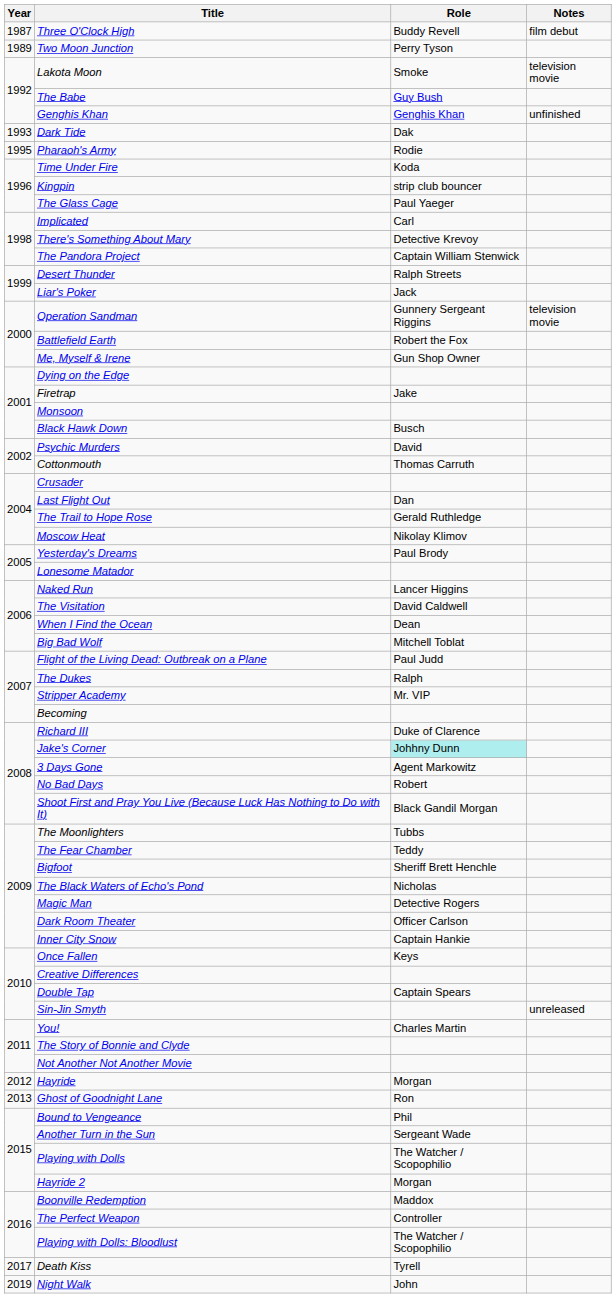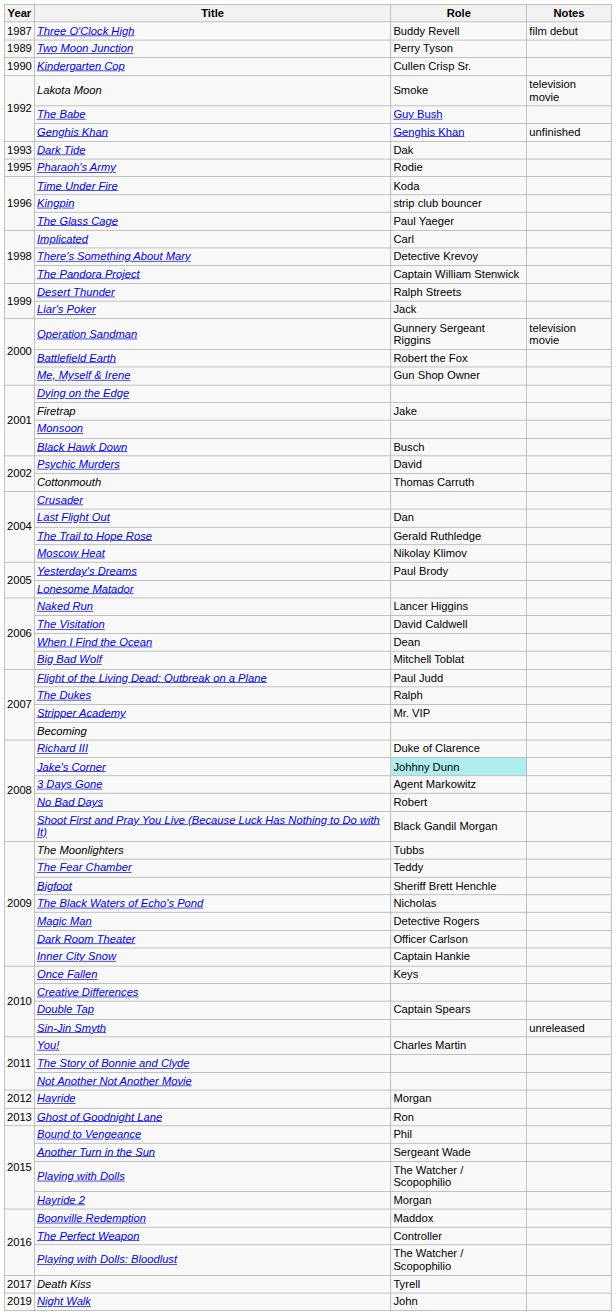 <table class="wikitable sortable">
 <tr>
 <th>Year</th>
 <th>Title</th>
 <th>Role</th>
 <th>Notes</th>
 </tr>
 <tr>
 <td>1987</td>
 <td><em><a href='#'>Three O'Clock High</a></em></td>
 <td>Buddy Revell</td>
 <td>film debut</td>
 </tr>
 <tr>
 <td>1989</td>
 <td><em><a href='#'>Two Moon Junction</a></em></td>
 <td>Perry Tyson</td>
+<td></td>
+</tr>
+<tr>
+<td>1990</td>
+<td><em><a href='#'>Kindergarten Cop</a></em></td>
+<td>Cullen Crisp Sr.</td>
 <td></td>
 </tr>
 <tr>
 <td rowspan="3">1992</td>
 <td><em>Lakota Moon</em></td>
 <td>Smoke</td>
 <td>television movie</td>
 </tr>
 <tr>
 <td><em><a href='#'>The Babe</a></em></td>
 <td><a href='#'>Guy Bush</a></td>
 <td></td>
 </tr>
 <tr>
 <td><em><a href='#'>Genghis Khan</a></em></td>
 <td><a href='#'>Genghis Khan</a></td>
 <td>unfinished</td>
 </tr>
 <tr>
 <td>1993</td>
 <td><em><a href='#'>Dark Tide</a></em></td>
 <td>Dak</td>
 <td></td>
 </tr>
 <tr>
 <td>1995</td>
 <td><em><a href='#'>Pharaoh's Army</a></em></td>
 <td>Rodie</td>
 <td></td>
 </tr>
 <tr>
 <td rowspan="3">1996</td>
 <td><em><a href='#'>Time Under Fire</a></em></td>
 <td>Koda</td>
 <td></td>
 </tr>
 <tr>
 <td><em><a href='#'>Kingpin</a></em></td>
 <td>strip club bouncer</td>
 <td></td>
 </tr>
 <tr>
 <td><em><a href='#'>The Glass Cage</a></em></td>
 <td>Paul Yaeger</td>
 <td></td>
 </tr>
 <tr>
 <td rowspan="3">1998</td>
 <td><em><a href='#'>Implicated</a></em></td>
 <td>Carl</td>
 <td></td>
 </tr>
 <tr>
 <td><em><a href='#'>There's Something About Mary</a></em></td>
 <td>Detective Krevoy</td>
 <td></td>
 </tr>
 <tr>
 <td><em><a href='#'>The Pandora Project</a></em></td>
 <td>Captain William Stenwick</td>
 <td></td>
 </tr>
 <tr>
 <td rowspan="2">1999</td>
 <td><em><a href='#'>Desert Thunder</a></em></td>
 <td>Ralph Streets</td>
 <td></td>
 </tr>
 <tr>
 <td><em><a href='#'>Liar's Poker</a></em></td>
 <td>Jack</td>
 <td></td>
 </tr>
 <tr>
 <td rowspan="3">2000</td>
 <td><em><a href='#'>Operation Sandman</a></em></td>
 <td>Gunnery Sergeant Riggins</td>
 <td>television movie</td>
 </tr>
 <tr>
 <td><em><a href='#'>Battlefield Earth</a></em></td>
 <td>Robert the Fox</td>
 <td></td>
 </tr>
 <tr>
 <td><em><a href='#'>Me, Myself & Irene</a></em></td>
 <td>Gun Shop Owner</td>
 <td></td>
 </tr>
 <tr>
 <td rowspan="4">2001</td>
 <td><em><a href='#'>Dying on the Edge</a></em></td>
 <td></td>
 <td></td>
 </tr>
 <tr>
 <td><em>Firetrap</em></td>
 <td>Jake</td>
 <td></td>
 </tr>
 <tr>
 <td><em><a href='#'>Monsoon</a></em></td>
 <td></td>
 <td></td>
 </tr>
 <tr>
 <td><em><a href='#'>Black Hawk Down</a></em></td>
 <td>Busch</td>
 <td></td>
 </tr>
 <tr>
 <td rowspan="2">2002</td>
 <td><em><a href='#'>Psychic Murders</a></em></td>
 <td>David</td>
 <td></td>
 </tr>
 <tr>
 <td><em>Cottonmouth</em></td>
 <td>Thomas Carruth</td>
 <td></td>
 </tr>
 <tr>
 <td rowspan="4">2004</td>
 <td><em><a href='#'>Crusader</a></em></td>
 <td></td>
 <td></td>
 </tr>
 <tr>
 <td><em><a href='#'>Last Flight Out</a></em></td>
 <td>Dan</td>
 <td></td>
 </tr>
 <tr>
 <td><em><a href='#'>The Trail to Hope Rose</a></em></td>
 <td>Gerald Ruthledge</td>
 <td></td>
 </tr>
 <tr>
 <td><em><a href='#'>Moscow Heat</a></em></td>
 <td>Nikolay Klimov</td>
 <td></td>
 </tr>
 <tr>
 <td rowspan="2">2005</td>
 <td><em><a href='#'>Yesterday's Dreams</a></em></td>
 <td>Paul Brody</td>
 <td></td>
 </tr>
 <tr>
 <td><em><a href='#'>Lonesome Matador</a></em></td>
 <td></td>
 <td></td>
 </tr>
 <tr>
 <td rowspan="4">2006</td>
 <td><em><a href='#'>Naked Run</a></em></td>
 <td>Lancer Higgins</td>
 <td></td>
 </tr>
 <tr>
 <td><em><a href='#'>The Visitation</a></em></td>
 <td>David Caldwell</td>
 <td></td>
 </tr>
 <tr>
 <td><em><a href='#'>When I Find the Ocean</a></em></td>
 <td>Dean</td>
 <td></td>
 </tr>
 <tr>
 <td><em><a href='#'>Big Bad Wolf</a></em></td>
 <td>Mitchell Toblat</td>
 <td></td>
 </tr>
 <tr>
 <td rowspan="4">2007</td>
 <td><em><a href='#'>Flight of the Living Dead: Outbreak on a Plane</a></em></td>
 <td>Paul Judd</td>
 <td></td>
 </tr>
 <tr>
 <td><em><a href='#'>The Dukes</a></em></td>
 <td>Ralph</td>
 <td></td>
 </tr>
 <tr>
 <td><em><a href='#'>Stripper Academy</a></em></td>
 <td>Mr. VIP</td>
 <td></td>
 </tr>
 <tr>
 <td><em>Becoming</em></td>
 <td></td>
 <td></td>
 </tr>
 <tr>
 <td rowspan="5">2008</td>
 <td><em><a href='#'>Richard III</a></em></td>
 <td>Duke of Clarence</td>
 <td></td>
 </tr>
 <tr>
 <td><em><a href='#'>Jake's Corner</a></em></td>
 <td style="background: paleturquoise;">Johhny Dunn</td>
 <td></td>
 </tr>
 <tr>
 <td><em><a href='#'>3 Days Gone</a></em></td>
 <td>Agent Markowitz</td>
 <td></td>
 </tr>
 <tr>
 <td><em><a href='#'>No Bad Days</a></em></td>
 <td>Robert</td>
 <td></td>
 </tr>
 <tr>
 <td><em><a href='#'>Shoot First and Pray You Live (Because Luck Has Nothing to Do with It)</a></em></td>
 <td>Black Gandil Morgan</td>
 <td></td>
 </tr>
 <tr>
 <td rowspan="7">2009</td>
 <td><em>The Moonlighters</em></td>
 <td>Tubbs</td>
 <td></td>
 </tr>
 <tr>
 <td><em><a href='#'>The Fear Chamber</a></em></td>
 <td>Teddy</td>
 <td></td>
 </tr>
 <tr>
 <td><em><a href='#'>Bigfoot</a></em></td>
 <td>Sheriff Brett Henchle</td>
 <td></td>
 </tr>
 <tr>
 <td><em><a href='#'>The Black Waters of Echo's Pond</a></em></td>
 <td>Nicholas</td>
 <td></td>
 </tr>
 <tr>
 <td><em><a href='#'>Magic Man</a></em></td>
 <td>Detective Rogers</td>
 <td></td>
 </tr>
 <tr>
 <td><em><a href='#'>Dark Room Theater</a></em></td>
 <td>Officer Carlson</td>
 <td></td>
 </tr>
 <tr>
 <td><em><a href='#'>Inner City Snow</a></em></td>
 <td>Captain Hankie</td>
 <td></td>
 </tr>
 <tr>
 <td rowspan="4">2010</td>
 <td><em><a href='#'>Once Fallen</a></em></td>
 <td>Keys</td>
 <td></td>
 </tr>
 <tr>
 <td><em><a href='#'>Creative Differences</a></em></td>
 <td></td>
 <td></td>
 </tr>
 <tr>
 <td><em><a href='#'>Double Tap</a></em></td>
 <td>Captain Spears</td>
 <td></td>
 </tr>
 <tr>
 <td><em><a href='#'>Sin-Jin Smyth</a></em></td>
 <td></td>
 <td>unreleased</td>
 </tr>
 <tr>
 <td rowspan="3">2011</td>
 <td><em><a href='#'>You!</a></em></td>
 <td>Charles Martin</td>
 <td></td>
 </tr>
 <tr>
 <td><em><a href='#'>The Story of Bonnie and Clyde</a></em></td>
 <td></td>
 <td></td>
 </tr>
 <tr>
 <td><em><a href='#'>Not Another Not Another Movie</a></em></td>
 <td></td>
 <td></td>
 </tr>
 <tr>
 <td>2012</td>
 <td><em><a href='#'>Hayride</a></em> </td>
 <td>Morgan</td>
 <td></td>
 </tr>
 <tr>
 <td>2013</td>
 <td><em><a href='#'>Ghost of Goodnight Lane</a></em></td>
 <td>Ron</td>
 <td></td>
 </tr>
 <tr>
 <td rowspan="4">2015</td>
 <td><em><a href='#'>Bound to Vengeance</a></em></td>
 <td>Phil</td>
 <td></td>
 </tr>
 <tr>
 <td><em><a href='#'>Another Turn in the Sun</a></em></td>
 <td>Sergeant Wade</td>
 <td></td>
 </tr>
 <tr>
 <td><em><a href='#'>Playing with Dolls</a></em></td>
 <td>The Watcher / Scopophilio</td>
 <td></td>
 </tr>
 <tr>
 <td><em><a href='#'>Hayride 2</a></em></td>
 <td>Morgan</td>
 <td></td>
 </tr>
 <tr>
 <td rowspan="3">2016</td>
 <td><em><a href='#'>Boonville Redemption</a></em></td>
 <td>Maddox</td>
 <td></td>
 </tr>
 <tr>
 <td><em><a href='#'>The Perfect Weapon</a></em></td>
 <td>Controller</td>
 <td></td>
 </tr>
 <tr>
 <td><em><a href='#'>Playing with Dolls: Bloodlust</a></em></td>
 <td>The Watcher / Scopophilio</td>
 <td></td>
 </tr>
 <tr>
 <td>2017</td>
 <td><em>Death Kiss</em></td>
 <td>Tyrell</td>
 </tr>
 <tr>
 <td>2019</td>
 <td><em><a href='#'>Night Walk</a></em></td>
 <td>John</td>
 <td></td>
 </tr>
 </table>
